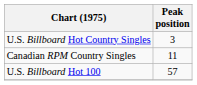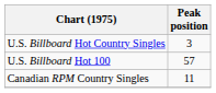 <table class="wikitable" border="1">
 <tr>
 <th align="left">Chart (1975)</th>
 <th align="center">Peak<br>position</th>
 </tr>
 <tr>
 <td align="left">U.S. <em>Billboard</em> <a href='#'>Hot Country Singles</a></td>
 <td align="center">3</td>
 </tr>
 <tr>
+<td align="left">U.S. <em>Billboard</em> <a href='#'>Hot 100</a></td>
+<td align="center">57</td>
+</tr>
+<tr>
 <td align="left">Canadian <em>RPM</em> Country Singles</td>
 <td align="center">11</td>
 </tr>
 <tr>
-<td align="left">U.S. <em>Billboard</em> <a href='#'>Hot 100</a></td>
-<td align="center">57</td>
-</tr>
-<tr>
 </tr>
 </table>
